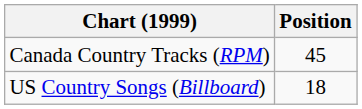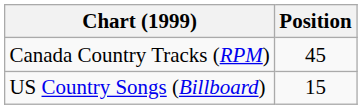 <table class="wikitable sortable">
 <tr>
 <th scope="col">Chart (1999)</th>
 <th scope="col">Position</th>
 </tr>
 <tr>
 <td>Canada Country Tracks (<em><a href='#'>RPM</a></em>)</td>
 <td align="center">45</td>
 </tr>
 <tr>
 <td>US <a href='#'>Country Songs</a> (<em><a href='#'>Billboard</a></em>)</td>
-<td align="center">18</td>
+<td align="center">15</td>
 </tr>
 </table>
